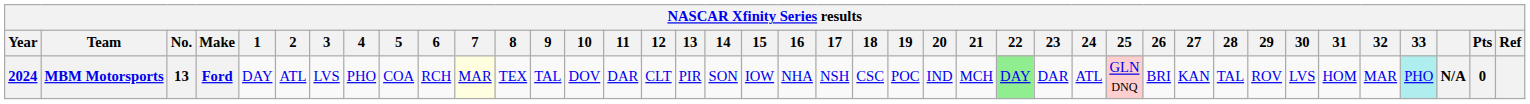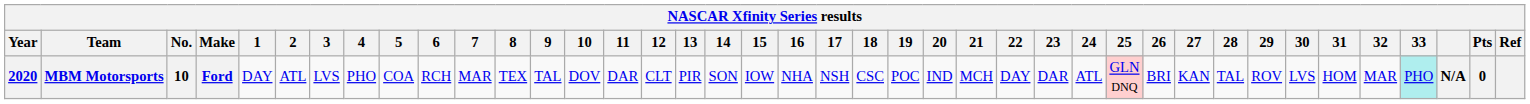 <table class="wikitable" style="text-align:center; font-size:75%">
 <tr>
 <th colspan=42><a href='#'>NASCAR Xfinity Series</a> results</th>
 </tr>
 <tr>
 <th>Year</th>
 <th>Team</th>
 <th>No.</th>
 <th>Make</th>
 <th>1</th>
 <th>2</th>
 <th>3</th>
 <th>4</th>
 <th>5</th>
 <th>6</th>
 <th>7</th>
 <th>8</th>
 <th>9</th>
 <th>10</th>
 <th>11</th>
 <th>12</th>
 <th>13</th>
 <th>14</th>
 <th>15</th>
 <th>16</th>
 <th>17</th>
 <th>18</th>
 <th>19</th>
 <th>20</th>
 <th>21</th>
 <th>22</th>
 <th>23</th>
 <th>24</th>
 <th>25</th>
 <th>26</th>
 <th>27</th>
 <th>28</th>
 <th>29</th>
 <th>30</th>
 <th>31</th>
 <th>32</th>
 <th>33</th>
 <th></th>
 <th>Pts</th>
 <th>Ref</th>
 </tr>
 <tr>
-<th><a href='#'>2024</a></th>
+<th><a href='#'>2020</a></th>
 <th><a href='#'>MBM Motorsports</a></th>
-<th>13</th>
+<th>10</th>
 <th><a href='#'>Ford</a></th>
 <td><a href='#'>DAY</a></td>
 <td><a href='#'>ATL</a></td>
 <td><a href='#'>LVS</a></td>
 <td><a href='#'>PHO</a></td>
 <td><a href='#'>COA</a></td>
 <td><a href='#'>RCH</a></td>
-<td style="background: lightyellow;"><a href='#'>MAR</a></td>
+<td><a href='#'>MAR</a></td>
 <td><a href='#'>TEX</a></td>
 <td><a href='#'>TAL</a></td>
 <td><a href='#'>DOV</a></td>
 <td><a href='#'>DAR</a></td>
 <td><a href='#'>CLT</a></td>
 <td><a href='#'>PIR</a></td>
 <td><a href='#'>SON</a></td>
 <td><a href='#'>IOW</a></td>
 <td><a href='#'>NHA</a></td>
 <td><a href='#'>NSH</a></td>
 <td><a href='#'>CSC</a></td>
 <td><a href='#'>POC</a></td>
 <td><a href='#'>IND</a></td>
 <td><a href='#'>MCH</a></td>
-<td style="background: lightgreen;"><a href='#'>DAY</a></td>
+<td><a href='#'>DAY</a></td>
 <td><a href='#'>DAR</a></td>
 <td><a href='#'>ATL</a></td>
 <td style="background:#FFCFCF;"><a href='#'>GLN</a><br><small>DNQ</small></td>
 <td><a href='#'>BRI</a></td>
 <td><a href='#'>KAN</a></td>
 <td><a href='#'>TAL</a></td>
 <td><a href='#'>ROV</a></td>
 <td><a href='#'>LVS</a></td>
 <td><a href='#'>HOM</a></td>
 <td><a href='#'>MAR</a></td>
 <td style="background: paleturquoise;"><a href='#'>PHO</a></td>
 <th>N/A</th>
 <th>0</th>
 <th></th>
 </tr>
 </table>
